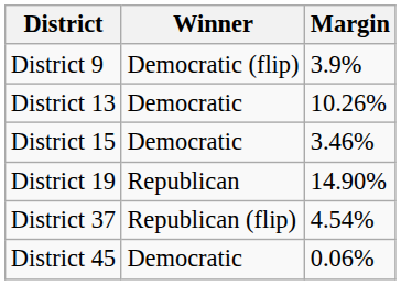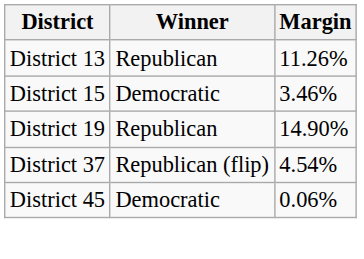 <table class="wikitable sortable">
 <tr>
 <th>District</th>
 <th>Winner</th>
 <th>Margin</th>
 </tr>
 <tr>
-<td>District 9</td>
-<td data-sort-value=1 >Democratic (flip)</td>
-<td>3.9%</td>
-</tr>
-<tr>
 <td>District 13</td>
-<td data-sort-value=1 >Democratic</td>
-<td>10.26%</td>
+<td data-sort-value=1 >Republican</td>
+<td>11.26%</td>
 </tr>
 <tr>
 <td>District 15</td>
 <td data-sort-value=1 >Democratic</td>
 <td>3.46%</td>
 </tr>
 <tr>
 <td>District 19</td>
 <td data-sort-value=1 >Republican</td>
 <td>14.90%</td>
 </tr>
 <tr>
 <td>District 37</td>
 <td data-sort-value=1 >Republican (flip)</td>
 <td>4.54%</td>
 </tr>
 <tr>
 <td>District 45</td>
 <td data-sort-value=1 >Democratic</td>
 <td>0.06%</td>
 </tr>
 </table>
